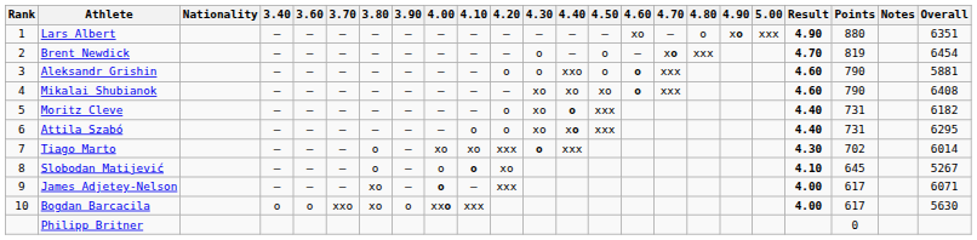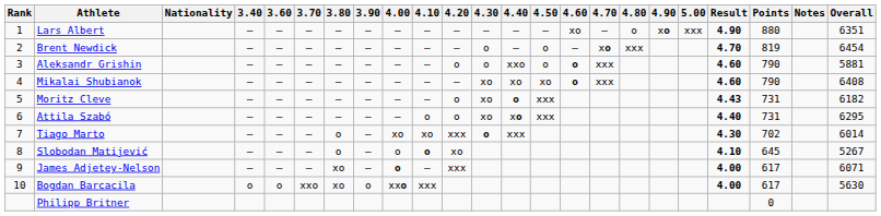 <table class="wikitable sortable" style="text-align:center;font-size:90%">
 <tr>
 <th>Rank</th>
 <th>Athlete</th>
 <th>Nationality</th>
 <th>3.40</th>
 <th>3.60</th>
 <th>3.70</th>
 <th>3.80</th>
 <th>3.90</th>
 <th>4.00</th>
 <th>4.10</th>
 <th>4.20</th>
 <th>4.30</th>
 <th>4.40</th>
 <th>4.50</th>
 <th>4.60</th>
 <th>4.70</th>
 <th>4.80</th>
 <th>4.90</th>
 <th>5.00</th>
 <th>Result</th>
 <th>Points</th>
 <th>Notes</th>
 <th>Overall</th>
 </tr>
 <tr>
 <td>1</td>
 <td align="left"><a href='#'>Lars Albert</a></td>
 <td align=left></td>
 <td>–</td>
 <td>–</td>
 <td>–</td>
 <td>–</td>
 <td>–</td>
 <td>–</td>
 <td>–</td>
 <td>–</td>
 <td>–</td>
 <td>–</td>
 <td>–</td>
 <td>xo</td>
 <td>–</td>
 <td>o</td>
 <td>x<strong>o</strong></td>
 <td>xxx</td>
 <td><strong>4.90</strong></td>
 <td>880</td>
 <td></td>
 <td>6351</td>
 </tr>
 <tr>
 <td>2</td>
 <td align="left"><a href='#'>Brent Newdick</a></td>
 <td align=left></td>
 <td>–</td>
 <td>–</td>
 <td>–</td>
 <td>–</td>
 <td>–</td>
 <td>–</td>
 <td>–</td>
 <td>–</td>
 <td>o</td>
 <td>–</td>
 <td>o</td>
 <td>–</td>
 <td>x<strong>o</strong></td>
 <td>xxx</td>
 <td></td>
 <td></td>
 <td><strong>4.70</strong></td>
 <td>819</td>
 <td></td>
 <td>6454</td>
 </tr>
 <tr>
 <td>3</td>
 <td align="left"><a href='#'>Aleksandr Grishin</a></td>
 <td align=left></td>
 <td>–</td>
 <td>–</td>
 <td>–</td>
 <td>–</td>
 <td>–</td>
 <td>–</td>
 <td>–</td>
 <td>o</td>
 <td>o</td>
 <td>xxo</td>
 <td>o</td>
 <td><strong>o</strong></td>
 <td>xxx</td>
 <td></td>
 <td></td>
 <td></td>
 <td><strong>4.60</strong></td>
 <td>790</td>
 <td></td>
 <td>5881</td>
 </tr>
 <tr>
 <td>4</td>
 <td align="left"><a href='#'>Mikalai Shubianok</a></td>
 <td align=left></td>
 <td>–</td>
 <td>–</td>
 <td>–</td>
 <td>–</td>
 <td>–</td>
 <td>–</td>
 <td>–</td>
 <td>–</td>
 <td>xo</td>
 <td>xo</td>
 <td>xo</td>
 <td><strong>o</strong></td>
 <td>xxx</td>
 <td></td>
 <td></td>
 <td></td>
 <td><strong>4.60</strong></td>
 <td>790</td>
 <td></td>
 <td>6408</td>
 </tr>
 <tr>
 <td>5</td>
 <td align="left"><a href='#'>Moritz Cleve</a></td>
 <td align=left></td>
 <td>–</td>
 <td>–</td>
 <td>–</td>
 <td>–</td>
 <td>–</td>
 <td>–</td>
 <td>–</td>
 <td>o</td>
 <td>xo</td>
 <td><strong>o</strong></td>
 <td>xxx</td>
 <td></td>
 <td></td>
 <td></td>
 <td></td>
 <td></td>
-<td><strong>4.40</strong></td>
+<td><strong>4.43</strong></td>
 <td>731</td>
 <td></td>
 <td>6182</td>
 </tr>
 <tr>
 <td>6</td>
 <td align="left"><a href='#'>Attila Szabó</a></td>
 <td align=left></td>
 <td>–</td>
 <td>–</td>
 <td>–</td>
 <td>–</td>
 <td>–</td>
 <td>–</td>
 <td>o</td>
 <td>o</td>
 <td>xo</td>
 <td>x<strong>o</strong></td>
 <td>xxx</td>
 <td></td>
 <td></td>
 <td></td>
 <td></td>
 <td></td>
 <td><strong>4.40</strong></td>
 <td>731</td>
 <td></td>
 <td>6295</td>
 </tr>
 <tr>
 <td>7</td>
 <td align="left"><a href='#'>Tiago Marto</a></td>
 <td align=left></td>
 <td>–</td>
 <td>–</td>
 <td>–</td>
 <td>o</td>
 <td>–</td>
 <td>xo</td>
 <td>xo</td>
 <td>xxx</td>
 <td><strong>o</strong></td>
 <td>xxx</td>
 <td></td>
 <td></td>
 <td></td>
 <td></td>
 <td></td>
 <td></td>
 <td><strong>4.30</strong></td>
 <td>702</td>
 <td></td>
 <td>6014</td>
 </tr>
 <tr>
 <td>8</td>
 <td align="left"><a href='#'>Slobodan Matijević</a></td>
 <td align=left></td>
 <td>–</td>
 <td>–</td>
 <td>–</td>
 <td>o</td>
 <td>–</td>
 <td>o</td>
 <td><strong>o</strong></td>
 <td>xo</td>
 <td></td>
 <td></td>
 <td></td>
 <td></td>
 <td></td>
 <td></td>
 <td></td>
 <td></td>
 <td><strong>4.10</strong></td>
 <td>645</td>
 <td></td>
 <td>5267</td>
 </tr>
 <tr>
 <td>9</td>
 <td align="left"><a href='#'>James Adjetey-Nelson</a></td>
 <td align=left></td>
 <td>–</td>
 <td>–</td>
 <td>–</td>
 <td>xo</td>
 <td>–</td>
 <td><strong>o</strong></td>
 <td>–</td>
 <td>xxx</td>
 <td></td>
 <td></td>
 <td></td>
 <td></td>
 <td></td>
 <td></td>
 <td></td>
 <td></td>
 <td><strong>4.00</strong></td>
 <td>617</td>
 <td></td>
 <td>6071</td>
 </tr>
 <tr>
 <td>10</td>
 <td align="left"><a href='#'>Bogdan Barcacila</a></td>
 <td align=left></td>
 <td>o</td>
 <td>o</td>
 <td>xxo</td>
 <td>xo</td>
 <td>o</td>
 <td>xx<strong>o</strong></td>
 <td>xxx</td>
 <td></td>
 <td></td>
 <td></td>
 <td></td>
 <td></td>
 <td></td>
 <td></td>
 <td></td>
 <td></td>
 <td><strong>4.00</strong></td>
 <td>617</td>
 <td></td>
 <td>5630</td>
 </tr>
 <tr>
 <td></td>
 <td align="left"><a href='#'>Philipp Britner</a></td>
 <td align=left></td>
 <td></td>
 <td></td>
 <td></td>
 <td></td>
 <td></td>
 <td></td>
 <td></td>
 <td></td>
 <td></td>
 <td></td>
 <td></td>
 <td></td>
 <td></td>
 <td></td>
 <td></td>
 <td></td>
 <td><strong></strong></td>
 <td>0</td>
 <td></td>
 <td></td>
 </tr>
 </table>
